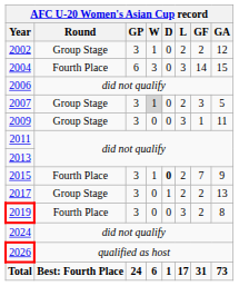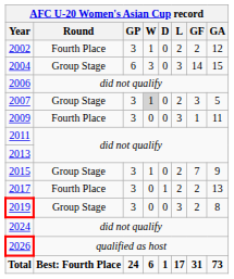 <table class="wikitable" style="text-align:center; font-size:90%;">
 <tr>
 <th colspan=8><a href='#'>AFC U-20 Women's Asian Cup</a> record</th>
 </tr>
 <tr>
 <th>Year</th>
 <th>Round</th>
 <th>GP</th>
 <th>W</th>
 <th>D</th>
 <th>L</th>
 <th>GF</th>
 <th>GA</th>
 </tr>
 <tr>
 <td> <a href='#'>2002</a></td>
-<td>Group Stage</td>
+<td>Fourth Place</td>
 <td>3</td>
 <td>1</td>
 <td>0</td>
 <td>2</td>
 <td>2</td>
 <td>12</td>
 </tr>
 <tr>
 <td> <a href='#'>2004</a></td>
-<td>Fourth Place</td>
+<td>Group Stage</td>
 <td>6</td>
 <td>3</td>
 <td>0</td>
 <td>3</td>
 <td>14</td>
 <td>15</td>
 </tr>
 <tr>
 <td> <a href='#'>2006</a></td>
 <td colspan=7><em>did not qualify</em></td>
 </tr>
 <tr>
 <td> <a href='#'>2007</a></td>
 <td>Group Stage</td>
 <td>3</td>
 <td style="background: lightgrey;">1</td>
 <td>0</td>
 <td>2</td>
 <td>3</td>
 <td>5</td>
 </tr>
 <tr>
 <td> <a href='#'>2009</a></td>
-<td>Group Stage</td>
+<td>Fourth Place</td>
 <td>3</td>
 <td>0</td>
 <td>0</td>
 <td>3</td>
 <td>1</td>
 <td>11</td>
 </tr>
 <tr>
 <td> <a href='#'>2011</a></td>
 <td colspan=7 rowspan=2><em>did not qualify</em></td>
 </tr>
 <tr>
 <td> <a href='#'>2013</a></td>
 </tr>
 <tr>
 <td> <a href='#'>2015</a></td>
-<td>Fourth Place</td>
+<td>Group Stage</td>
 <td>3</td>
 <td>1</td>
-<td><strong>0</strong></td>
+<td>0</td>
 <td>2</td>
 <td>7</td>
 <td>9</td>
 </tr>
 <tr>
 <td> <a href='#'>2017</a></td>
-<td>Group Stage</td>
+<td>Fourth Place</td>
 <td>3</td>
 <td>0</td>
 <td>1</td>
 <td>2</td>
 <td>2</td>
 <td>13</td>
 </tr>
 <tr>
 <td style="border: 3px solid red"> <a href='#'>2019</a></td>
-<td>Fourth Place</td>
+<td>Group Stage</td>
 <td>3</td>
 <td>0</td>
 <td>0</td>
 <td>3</td>
 <td>2</td>
 <td>8</td>
 </tr>
 <tr>
 <td> <a href='#'>2024</a></td>
 <td colspan=7><em>did not qualify</em></td>
 </tr>
 <tr>
 <td style="border: 3px solid red"> <a href='#'>2026</a></td>
 <td colspan=7><em>qualified as host</em></td>
 </tr>
 <tr>
 <td><strong>Total</strong></td>
 <td><strong>Best: Fourth Place</strong></td>
 <td><strong>24</strong></td>
 <td><strong>6</strong></td>
 <td><strong>1</strong></td>
 <td><strong>17</strong></td>
 <td><strong>31</strong></td>
 <td><strong>73</strong></td>
 </tr>
 </table>
